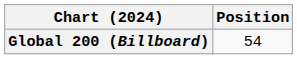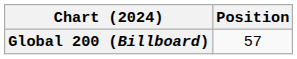 <table class="wikitable sortable plainrowheaders" style="text-align:center">
 <tr>
 <th scope="col">Chart (2024)</th>
 <th scope="col">Position</th>
 </tr>
 <tr>
 <th scope="row">Global 200 (<em>Billboard</em>)</th>
-<td>54</td>
+<td>57</td>
 </tr>
 </table>
